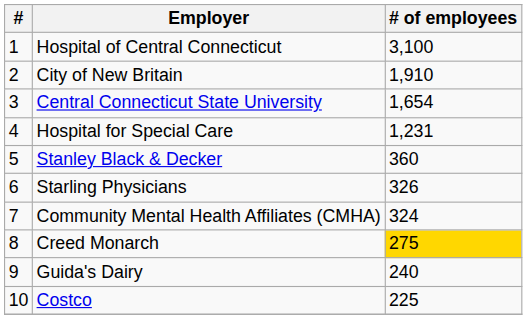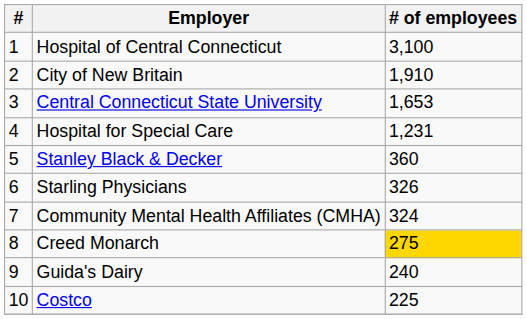 <table class="wikitable">
 <tr>
 <th>#</th>
 <th>Employer</th>
 <th># of employees</th>
 </tr>
 <tr>
 <td>1</td>
 <td>Hospital of Central Connecticut</td>
 <td>3,100</td>
 </tr>
 <tr>
 <td>2</td>
 <td>City of New Britain</td>
 <td>1,910</td>
 </tr>
 <tr>
 <td>3</td>
 <td><a href='#'>Central Connecticut State University</a></td>
-<td>1,654</td>
+<td>1,653</td>
 </tr>
 <tr>
 <td>4</td>
 <td>Hospital for Special Care</td>
 <td>1,231</td>
 </tr>
 <tr>
 <td>5</td>
 <td><a href='#'>Stanley Black & Decker</a></td>
 <td>360</td>
 </tr>
 <tr>
 <td>6</td>
 <td>Starling Physicians</td>
 <td>326</td>
 </tr>
 <tr>
 <td>7</td>
 <td>Community Mental Health Affiliates (CMHA)</td>
 <td>324</td>
 </tr>
 <tr>
 <td>8</td>
 <td>Creed Monarch</td>
 <td style="background: gold;">275</td>
 </tr>
 <tr>
 <td>9</td>
 <td>Guida's Dairy</td>
 <td>240</td>
 </tr>
 <tr>
 <td>10</td>
 <td><a href='#'>Costco</a></td>
 <td>225</td>
 </tr>
 <tr>
 </tr>
 </table>
